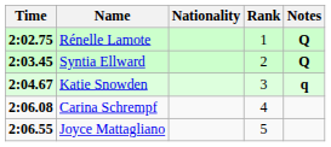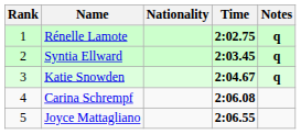 <table class="wikitable sortable" style="text-align:center">
 <tr>
-<th>Time</th>
+<th>Rank</th>
 <th>Name</th>
 <th>Nationality</th>
-<th>Rank</th>
+<th>Time</th>
 <th>Notes</th>
 </tr>
 <tr bgcolor=ccffcc>
-<td><strong>2:02.75</strong></td>
+<td>1</td>
 <td align=left><a href='#'>Rénelle Lamote</a></td>
 <td align=left></td>
-<td>1</td>
-<td><strong>Q</strong></td>
+<td><strong>2:02.75</strong></td>
+<td><strong>q</strong></td>
 </tr>
 <tr bgcolor=ccffcc>
-<td><strong>2:03.45</strong></td>
+<td>2</td>
 <td align=left><a href='#'>Syntia Ellward</a></td>
 <td align=left></td>
-<td>2</td>
-<td><strong>Q</strong></td>
+<td><strong>2:03.45</strong></td>
+<td><strong>q</strong></td>
 </tr>
 <tr bgcolor=ddffdd>
-<td><strong>2:04.67</strong></td>
+<td>3</td>
 <td align=left><a href='#'>Katie Snowden</a></td>
 <td align=left></td>
-<td>3</td>
+<td><strong>2:04.67</strong></td>
 <td><strong>q</strong></td>
 </tr>
 <tr>
-<td><strong>2:06.08</strong></td>
+<td>4</td>
 <td align=left><a href='#'>Carina Schrempf</a></td>
 <td align=left></td>
-<td>4</td>
+<td><strong>2:06.08</strong></td>
 <td></td>
 </tr>
 <tr>
-<td><strong>2:06.55</strong></td>
+<td>5</td>
 <td align=left><a href='#'>Joyce Mattagliano</a></td>
 <td align=left></td>
-<td>5</td>
+<td><strong>2:06.55</strong></td>
 <td></td>
 </tr>
 </table>
